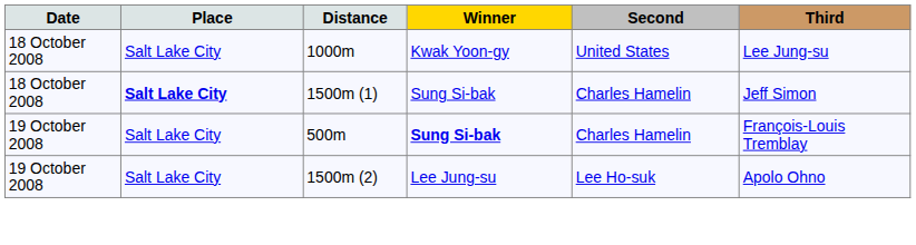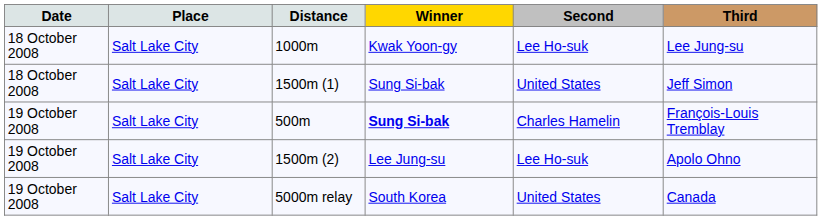 <table bgcolor="#f7f8ff" cellpadding="3" cellspacing="0" border="1" style="font-size: 95%; border: gray solid 1px; border-collapse: collapse;">
 <tr bgcolor="#CCCCCC">
 <td align="center" bgcolor="#DCE5E5" width="150"><strong>Date</strong></td>
 <td align="center" bgcolor="#DCE5E5" width="280"><strong>Place</strong></td>
 <td align="center" bgcolor="#DCE5E5" width="120"><strong>Distance</strong></td>
 <td align="center" bgcolor="gold" width="240"><strong>Winner</strong></td>
 <td align="center" bgcolor="silver" width="240"><strong>Second</strong></td>
 <td align="center" bgcolor="CC9966" width="240"><strong>Third</strong></td>
 </tr>
 <tr align="left">
 <td>18 October 2008</td>
 <td> <a href='#'>Salt Lake City</a></td>
 <td>1000m</td>
 <td> <a href='#'>Kwak Yoon-gy</a></td>
-<td> <a href='#'>United States</a></td>
+<td> <a href='#'>Lee Ho-suk</a></td>
 <td> <a href='#'>Lee Jung-su</a></td>
 </tr>
 <tr align="left">
 <td>18 October 2008</td>
-<td><strong> <a href='#'>Salt Lake City</a></strong></td>
+<td> <a href='#'>Salt Lake City</a></td>
 <td>1500m (1)</td>
 <td> <a href='#'>Sung Si-bak</a></td>
-<td> <a href='#'>Charles Hamelin</a></td>
+<td> <a href='#'>United States</a></td>
 <td> <a href='#'>Jeff Simon</a></td>
 </tr>
 <tr align="left">
 <td>19 October 2008</td>
 <td> <a href='#'>Salt Lake City</a></td>
 <td>500m</td>
 <td><strong> <a href='#'>Sung Si-bak</a></strong></td>
 <td> <a href='#'>Charles Hamelin</a></td>
 <td> <a href='#'>François-Louis Tremblay</a></td>
 </tr>
 <tr align="left">
 <td>19 October 2008</td>
 <td> <a href='#'>Salt Lake City</a></td>
 <td>1500m (2)</td>
 <td> <a href='#'>Lee Jung-su</a></td>
 <td> <a href='#'>Lee Ho-suk</a></td>
 <td> <a href='#'>Apolo Ohno</a></td>
 </tr>
+<tr align="left">
+<td>19 October 2008</td>
+<td> <a href='#'>Salt Lake City</a></td>
+<td>5000m relay</td>
+<td> <a href='#'>South Korea</a></td>
+<td> <a href='#'>United States</a></td>
+<td> <a href='#'>Canada</a></td>
+</tr>
 </table>
